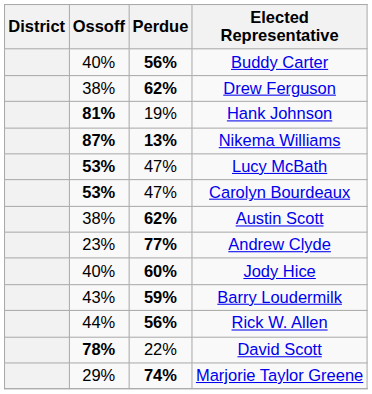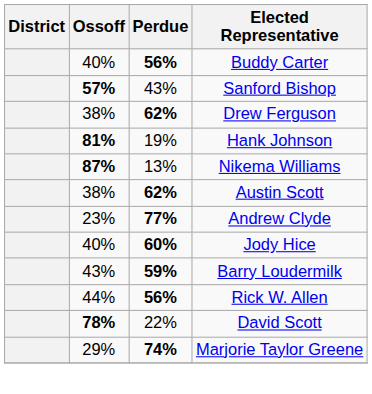 <table class=wikitable>
 <tr>
 <th>District</th>
 <th>Ossoff</th>
 <th>Perdue</th>
 <th>Elected<br>Representative</th>
 </tr>
 <tr align=center>
 <th></th>
 <td>40%</td>
 <td><strong>56%</strong></td>
 <td><a href='#'>Buddy Carter</a></td>
+</tr>
+<tr align=center>
+<th></th>
+<td><strong>57%</strong></td>
+<td>43%</td>
+<td><a href='#'>Sanford Bishop</a></td>
 </tr>
 <tr align=center>
 <th></th>
 <td>38%</td>
 <td><strong>62%</strong></td>
 <td><a href='#'>Drew Ferguson</a></td>
 </tr>
 <tr align=center>
 <th></th>
 <td><strong>81%</strong></td>
 <td>19%</td>
 <td><a href='#'>Hank Johnson</a></td>
 </tr>
 <tr align=center>
 <th></th>
 <td><strong>87%</strong></td>
-<td><strong>13%</strong></td>
+<td>13%</td>
 <td><a href='#'>Nikema Williams</a></td>
-</tr>
-<tr align=center>
-<th></th>
-<td><strong>53%</strong></td>
-<td>47%</td>
-<td><a href='#'>Lucy McBath</a></td>
-</tr>
-<tr align=center>
-<th></th>
-<td><strong>53%</strong></td>
-<td>47%</td>
-<td><a href='#'>Carolyn Bourdeaux</a></td>
 </tr>
 <tr align=center>
 <th></th>
 <td>38%</td>
 <td><strong>62%</strong></td>
 <td><a href='#'>Austin Scott</a></td>
 </tr>
 <tr align=center>
 <th></th>
 <td>23%</td>
 <td><strong>77%</strong></td>
 <td><a href='#'>Andrew Clyde</a></td>
 </tr>
 <tr align=center>
 <th></th>
 <td>40%</td>
 <td><strong>60%</strong></td>
 <td><a href='#'>Jody Hice</a></td>
 </tr>
 <tr align=center>
 <th></th>
 <td>43%</td>
 <td><strong>59%</strong></td>
 <td><a href='#'>Barry Loudermilk</a></td>
 </tr>
 <tr align=center>
 <th></th>
 <td>44%</td>
 <td><strong>56%</strong></td>
 <td><a href='#'>Rick W. Allen</a></td>
 </tr>
 <tr align=center>
 <th></th>
 <td><strong>78%</strong></td>
 <td>22%</td>
 <td><a href='#'>David Scott</a></td>
 </tr>
 <tr align=center>
 <th></th>
 <td>29%</td>
 <td><strong>74%</strong></td>
 <td><a href='#'>Marjorie Taylor Greene</a></td>
 </tr>
 <tr align=center>
 </tr>
 </table>
